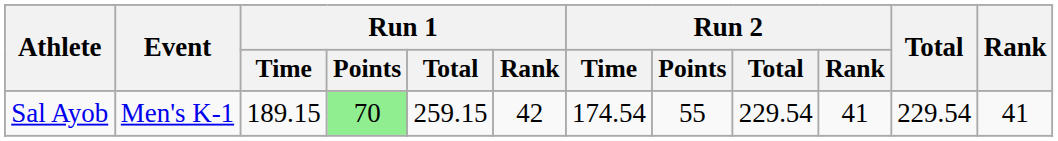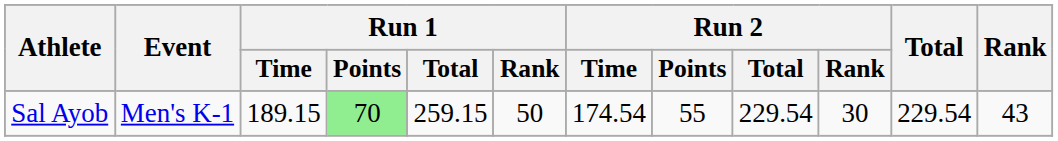 <table class="wikitable" style="font-size:90%;">
 <tr>
 <th rowspan=2>Athlete</th>
 <th rowspan=2>Event</th>
 <th colspan=4>Run 1</th>
 <th colspan=4>Run 2</th>
 <th rowspan=2>Total</th>
 <th rowspan=2>Rank</th>
 </tr>
 <tr style="font-size:95%">
 <th>Time</th>
 <th>Points</th>
 <th>Total</th>
 <th>Rank</th>
 <th>Time</th>
 <th>Points</th>
 <th>Total</th>
 <th>Rank</th>
 </tr>
 <tr align=center>
 <td align=left><a href='#'>Sal Ayob</a></td>
 <td align=left><a href='#'>Men's K-1</a></td>
 <td>189.15</td>
 <td style="background: lightgreen;">70</td>
 <td>259.15</td>
-<td>42</td>
+<td>50</td>
 <td>174.54</td>
 <td>55</td>
 <td>229.54</td>
-<td>41</td>
+<td>30</td>
 <td>229.54</td>
-<td>41</td>
+<td>43</td>
 </tr>
 </table>
